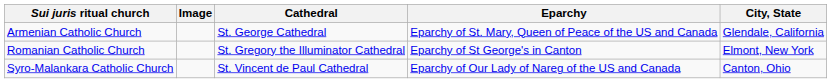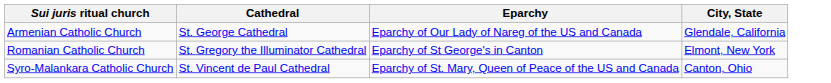 <table class="wikitable">
 <tr>
 <th><em>Sui juris</em> ritual church</th>
-<th>Image</th>
 <th>Cathedral</th>
 <th>Eparchy</th>
 <th>City, State</th>
 </tr>
 <tr>
 <td><a href='#'>Armenian Catholic Church</a></td>
-<td></td>
 <td><a href='#'>St. George Cathedral</a></td>
-<td><a href='#'>Eparchy of St. Mary, Queen of Peace of the US and Canada</a></td>
+<td><a href='#'>Eparchy of Our Lady of Nareg of the US and Canada</a></td>
 <td><a href='#'>Glendale, California</a></td>
 </tr>
 <tr>
 <td><a href='#'>Romanian Catholic Church</a></td>
-<td></td>
 <td><a href='#'>St. Gregory the Illuminator Cathedral</a></td>
 <td><a href='#'>Eparchy of St George's in Canton</a></td>
 <td><a href='#'>Elmont, New York</a></td>
 </tr>
 <tr>
 <td><a href='#'>Syro-Malankara Catholic Church</a></td>
-<td></td>
 <td><a href='#'>St. Vincent de Paul Cathedral</a></td>
-<td><a href='#'>Eparchy of Our Lady of Nareg of the US and Canada</a></td>
+<td><a href='#'>Eparchy of St. Mary, Queen of Peace of the US and Canada</a></td>
 <td><a href='#'>Canton, Ohio</a></td>
 </tr>
 </table>
